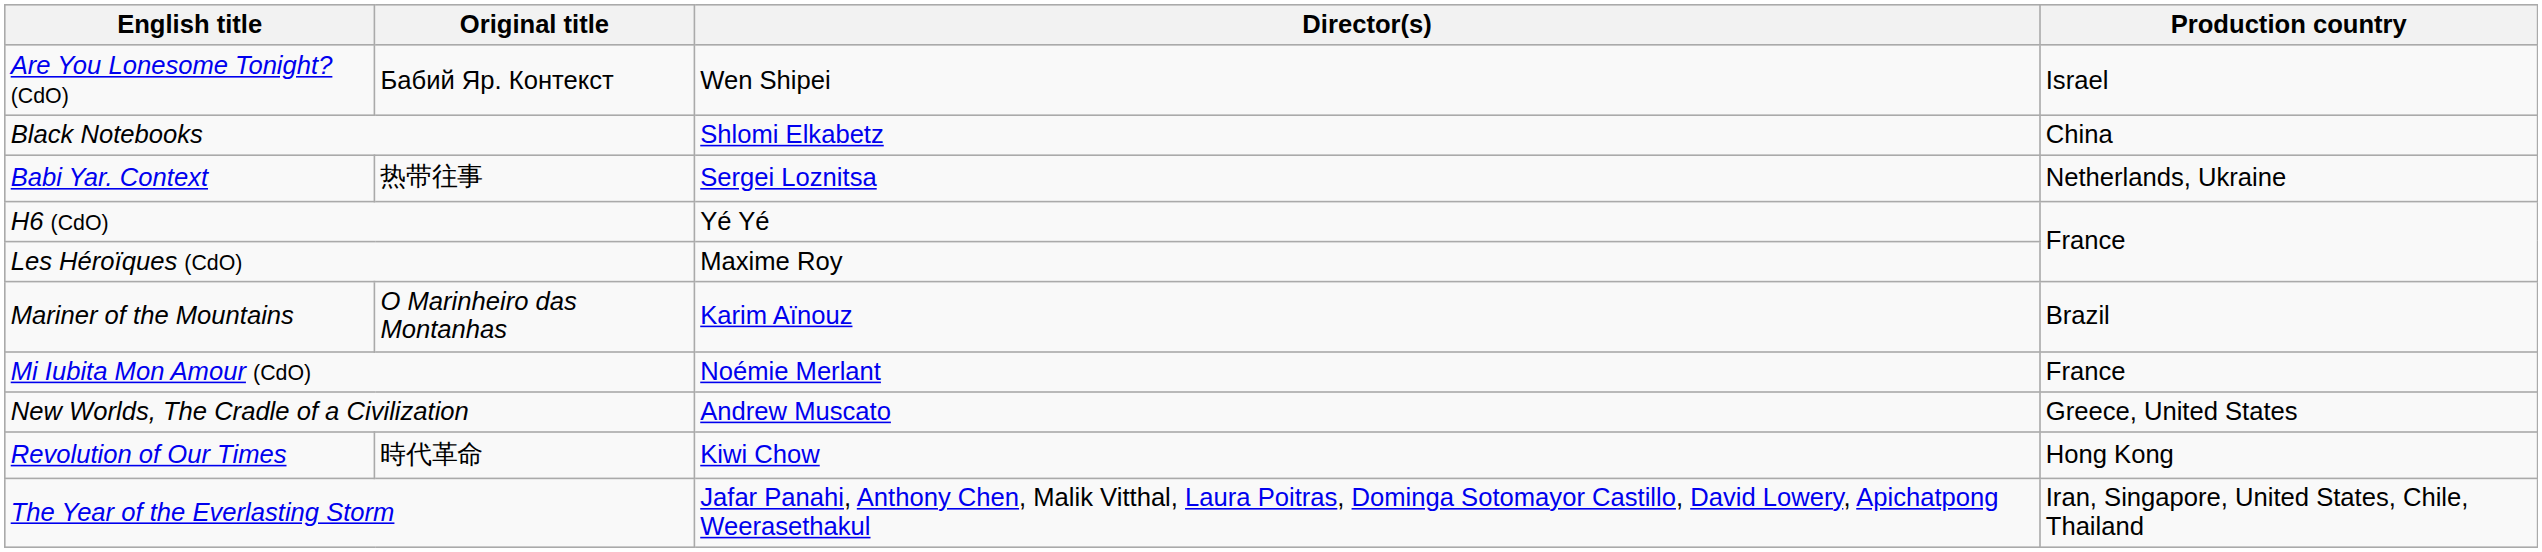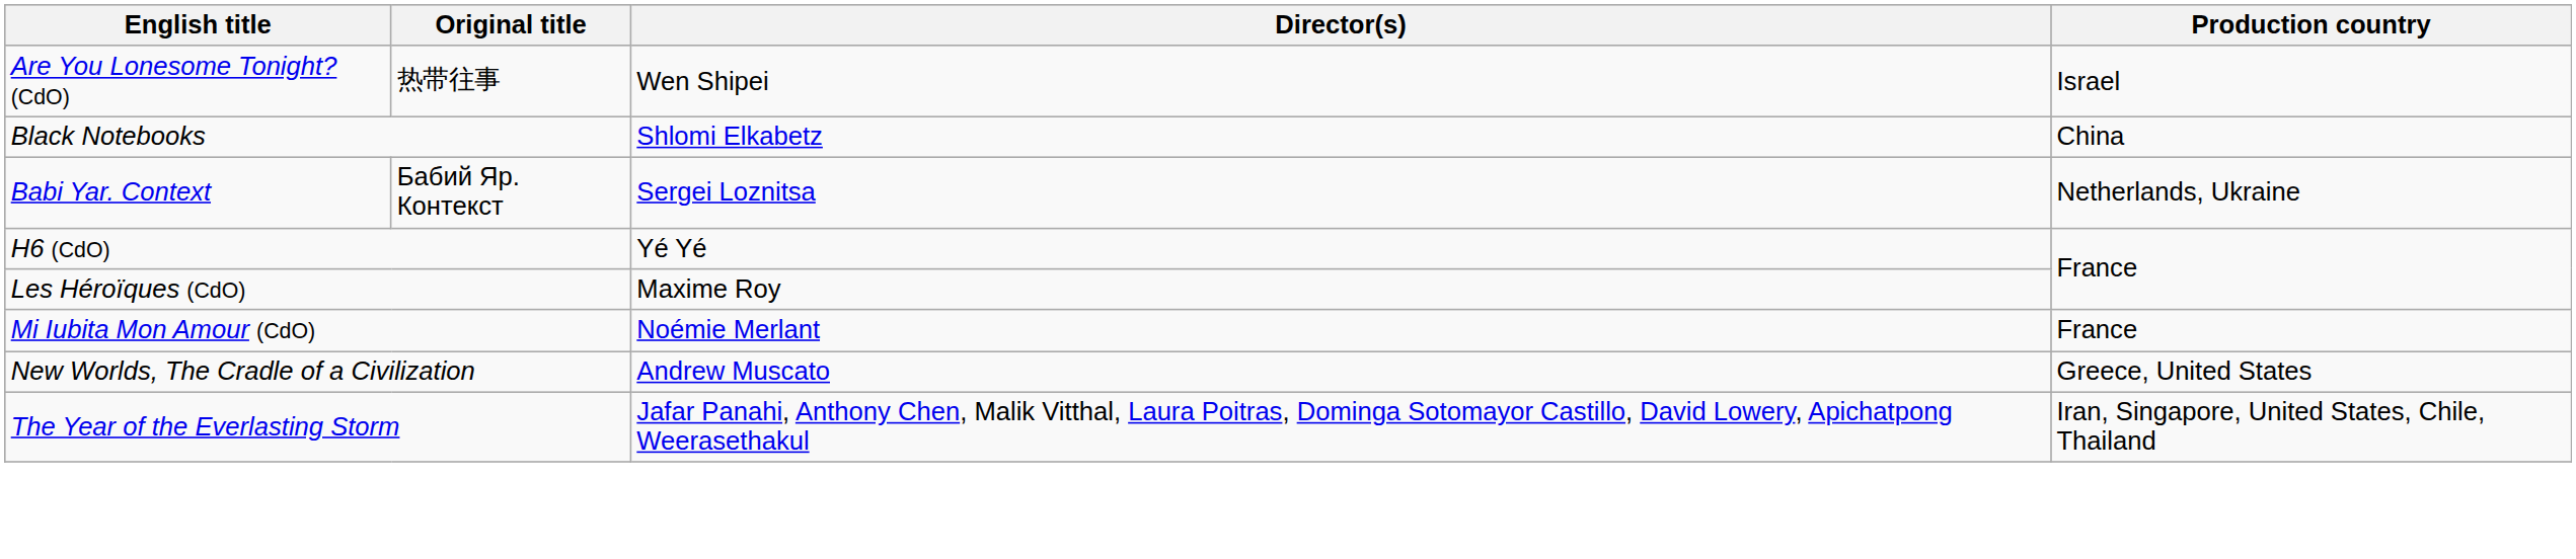 <table class="wikitable" style="width:100%; margin-bottom:4px" cellpadding="5">
 <tr>
 <th>English title</th>
 <th>Original title</th>
 <th>Director(s)</th>
 <th>Production country</th>
 </tr>
 <tr>
 <td><em><a href='#'>Are You Lonesome Tonight?</a></em> <small>(CdO)</small></td>
-<td>Бабий Яр. Контекст</td>
+<td>热带往事</td>
 <td>Wen Shipei</td>
 <td>Israel</td>
 </tr>
 <tr>
 <td colspan="2"><em>Black Notebooks</em></td>
 <td><a href='#'>Shlomi Elkabetz</a></td>
 <td>China</td>
 </tr>
 <tr>
 <td><em><a href='#'>Babi Yar. Context</a></em></td>
-<td>热带往事</td>
+<td>Бабий Яр. Контекст</td>
 <td><a href='#'>Sergei Loznitsa</a></td>
 <td>Netherlands, Ukraine</td>
 </tr>
 <tr>
 <td colspan="2"><em>H6</em> <small>(CdO)</small></td>
 <td>Yé Yé</td>
 <td rowspan="2">France</td>
 </tr>
 <tr>
 <td colspan="2"><em>Les Héroïques</em> <small>(CdO)</small></td>
 <td>Maxime Roy</td>
 </tr>
 <tr>
-<td><em>Mariner of the Mountains</em></td>
-<td><em>O Marinheiro das Montanhas</em></td>
-<td><a href='#'>Karim Aïnouz</a></td>
-<td>Brazil</td>
-</tr>
-<tr>
 <td colspan=2><em><a href='#'>Mi Iubita Mon Amour</a></em> <small>(CdO)</small></td>
 <td><a href='#'>Noémie Merlant</a></td>
 <td>France</td>
 </tr>
 <tr>
 <td colspan=2><em>New Worlds, The Cradle of a Civilization</em></td>
 <td><a href='#'>Andrew Muscato</a></td>
 <td>Greece, United States</td>
 </tr>
 <tr>
-<td><em><a href='#'>Revolution of Our Times</a></em></td>
-<td>時代革命</td>
-<td><a href='#'>Kiwi Chow</a></td>
-<td>Hong Kong</td>
-</tr>
-<tr>
 <td colspan="2"><em><a href='#'>The Year of the Everlasting Storm</a></em></td>
 <td><a href='#'>Jafar Panahi</a>, <a href='#'>Anthony Chen</a>, Malik Vitthal, <a href='#'>Laura Poitras</a>, <a href='#'>Dominga Sotomayor Castillo</a>, <a href='#'>David Lowery</a>, <a href='#'>Apichatpong Weerasethakul</a></td>
 <td>Iran, Singapore, United States, Chile, Thailand</td>
 </tr>
 </table>
